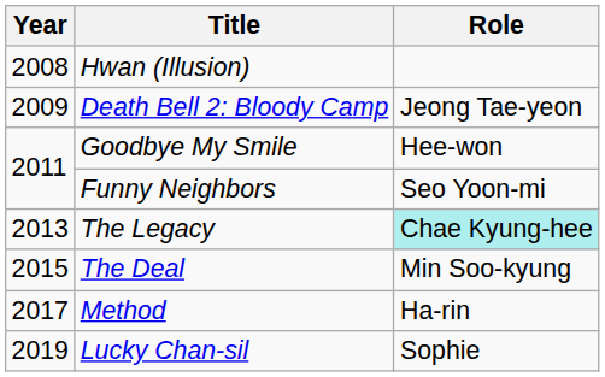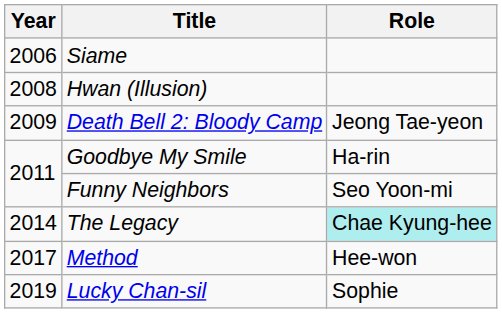 <table class="wikitable sortable">
 <tr>
 <th>Year</th>
 <th>Title</th>
 <th>Role</th>
+</tr>
+<tr>
+<td>2006</td>
+<td><em>Siame</em></td>
+<td></td>
 </tr>
 <tr>
 <td>2008</td>
 <td><em>Hwan (Illusion)</em></td>
 <td></td>
 </tr>
 <tr>
 <td>2009</td>
 <td><em><a href='#'>Death Bell 2: Bloody Camp</a></em></td>
 <td>Jeong Tae-yeon</td>
 </tr>
 <tr>
 <td rowspan=2>2011</td>
 <td><em>Goodbye My Smile</em></td>
-<td>Hee-won</td>
+<td>Ha-rin</td>
 </tr>
 <tr>
 <td><em>Funny Neighbors</em></td>
 <td>Seo Yoon-mi</td>
 </tr>
 <tr>
-<td>2013</td>
+<td>2014</td>
 <td><em>The Legacy</em></td>
 <td style="background: paleturquoise;">Chae Kyung-hee</td>
 </tr>
 <tr>
-<td>2015</td>
-<td><em><a href='#'>The Deal</a></em></td>
-<td>Min Soo-kyung</td>
-</tr>
-<tr>
 <td>2017</td>
 <td><em><a href='#'>Method</a></em></td>
-<td>Ha-rin</td>
+<td>Hee-won</td>
 </tr>
 <tr>
 <td>2019</td>
 <td><em><a href='#'>Lucky Chan-sil</a></em></td>
 <td>Sophie</td>
 </tr>
 </table>
